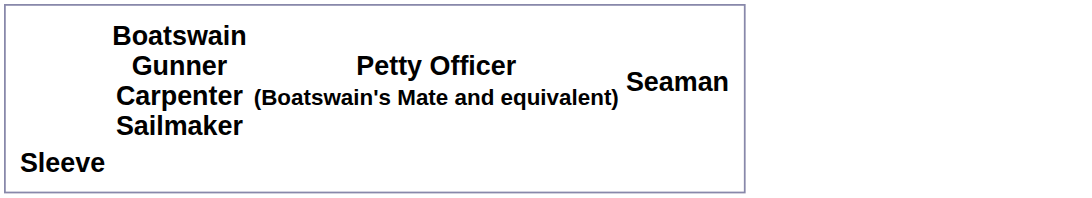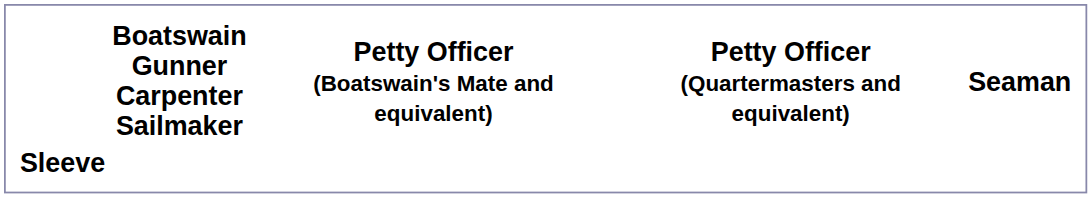 <table style="border:1px solid #8888aa; background-color:white; padding:5px; font-size:95%; margin: 0px 12px 12px 0px;">
 <tr style="text-align:center;">
 <td></td>
 <th>Boatswain<br>Gunner<br>Carpenter<br>Sailmaker</th>
 <th>Petty Officer<br><small>(Boatswain's Mate and equivalent)</small></th>
+<th>Petty Officer<br><small>(Quartermasters and equivalent)</small></th>
 <th>Seaman</th>
 </tr>
 <tr style="text-align:center;">
 <td><strong>Sleeve</strong></td>
 <td></td>
 <td></td>
 <td></td>
+<td></td>
 </tr>
 </table>
